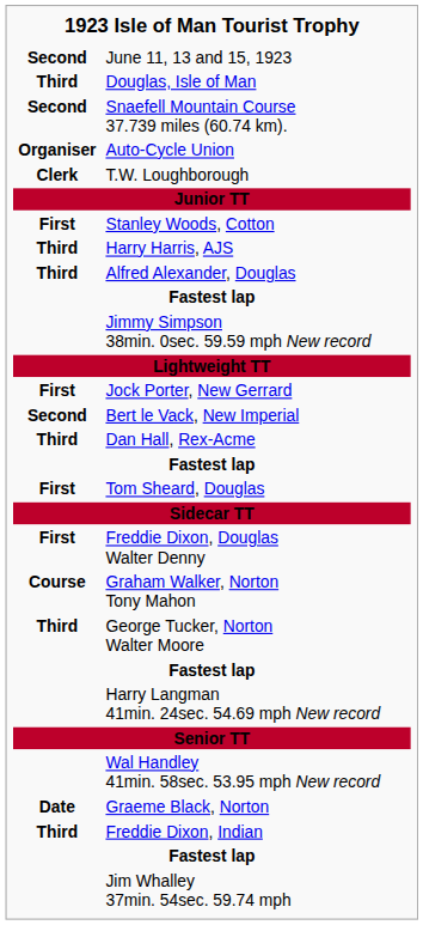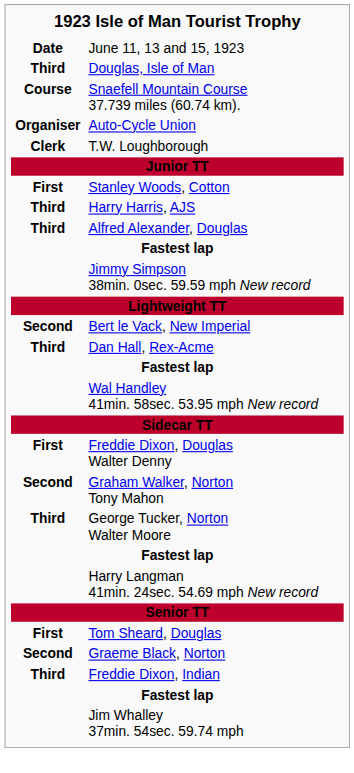 <table class="infobox" style="width:25em; font-size:80%;">
 <tr>
 <th colspan="2"  style="background:; text-align:center;"><big><span>1923 Isle of Man Tourist Trophy</span></big></th>
 </tr>
 <tr>
 <th colspan="2"></th>
 </tr>
 <tr>
-<th>Second</th>
+<th>Date</th>
 <td valign="top">June 11, 13 and 15, 1923</td>
 </tr>
 <tr>
 <th>Third</th>
 <td valign="top"><a href='#'>Douglas, Isle of Man</a></td>
 </tr>
 <tr>
-<th>Second</th>
+<th>Course</th>
 <td valign="top"><a href='#'>Snaefell Mountain Course</a> <br>  37.739 miles (60.74 km).</td>
 </tr>
 <tr>
 <th>Organiser</th>
 <td valign="top"><a href='#'>Auto-Cycle Union</a></td>
 </tr>
 <tr>
 <th>Clerk</th>
 <td valign="top">T.W. Loughborough</td>
 </tr>
 <tr>
 <th colspan="2"  style="background:#bd002b; text-align:center;"><span>Junior TT</span></th>
 </tr>
 <tr>
 <th>First</th>
 <td valign="top"><a href='#'>Stanley Woods</a>, <a href='#'>Cotton</a></td>
 </tr>
 <tr>
 <th>Third</th>
 <td valign="top"><a href='#'>Harry Harris</a>, <a href='#'>AJS</a></td>
 </tr>
 <tr>
 <th>Third</th>
 <td valign="top"><a href='#'>Alfred Alexander</a>, <a href='#'>Douglas</a></td>
 </tr>
 <tr>
 <th colspan="2"  style="background:#; text-align:center;"><span>Fastest lap</span></th>
 </tr>
 <tr>
 <th></th>
 <td valign="top"><a href='#'>Jimmy Simpson</a> <br> 38min. 0sec. 59.59 mph <em>New record</em></td>
 </tr>
 <tr>
 <th colspan="2"  style="background:#bd002b; text-align:center;"><span>Lightweight TT</span></th>
 </tr>
 <tr>
-<th>First</th>
-<td valign="top"><a href='#'>Jock Porter</a>, <a href='#'>New Gerrard</a></td>
-</tr>
-<tr>
 <th>Second</th>
 <td valign="top"><a href='#'>Bert le Vack</a>, <a href='#'>New Imperial</a></td>
 </tr>
 <tr>
 <th>Third</th>
 <td valign="top"><a href='#'>Dan Hall</a>, <a href='#'>Rex-Acme</a></td>
 </tr>
 <tr>
 <th colspan="2"  style="background:#; text-align:center;"><span>Fastest lap</span></th>
 </tr>
 <tr>
-<th>First</th>
-<td valign="top"><a href='#'>Tom Sheard</a>, <a href='#'>Douglas</a></td>
+<th></th>
+<td valign="top"><a href='#'>Wal Handley</a> <br> 41min. 58sec. 53.95 mph <em>New record</em></td>
 </tr>
 <tr>
 <th colspan="2"  style="background:#bd002b; text-align:center;"><span>Sidecar TT</span></th>
 </tr>
 <tr>
 <th>First</th>
 <td valign="top"><a href='#'>Freddie Dixon</a>, <a href='#'>Douglas</a> <br> Walter Denny</td>
 </tr>
 <tr>
-<th>Course</th>
+<th>Second</th>
 <td valign="top"><a href='#'>Graham Walker</a>, <a href='#'>Norton</a> <br> Tony Mahon</td>
 </tr>
 <tr>
 <th>Third</th>
 <td valign="top">George Tucker, <a href='#'>Norton</a> <br> Walter Moore</td>
 </tr>
 <tr>
 <th colspan="2"  style="background:#; text-align:center;"><span>Fastest lap</span></th>
 </tr>
 <tr>
 <th></th>
 <td valign="top">Harry Langman <br> 41min. 24sec. 54.69 mph <em>New record</em></td>
 </tr>
 <tr>
 <th colspan="2"  style="background:#bd002b; text-align:center;"><span>Senior TT</span></th>
 </tr>
 <tr>
-<th></th>
-<td valign="top"><a href='#'>Wal Handley</a> <br> 41min. 58sec. 53.95 mph <em>New record</em></td>
+<th>First</th>
+<td valign="top"><a href='#'>Tom Sheard</a>, <a href='#'>Douglas</a></td>
 </tr>
 <tr>
-<th>Date</th>
+<th>Second</th>
 <td valign="top"><a href='#'>Graeme Black</a>, <a href='#'>Norton</a></td>
 </tr>
 <tr>
 <th>Third</th>
 <td valign="top"><a href='#'>Freddie Dixon</a>, <a href='#'>Indian</a></td>
 </tr>
 <tr>
 <th colspan="2"  style="background:#; text-align:center;"><span>Fastest lap</span></th>
 </tr>
 <tr>
 <th></th>
 <td valign="top">Jim Whalley <br> 37min. 54sec. 59.74 mph</td>
 </tr>
 <tr>
 </tr>
 </table>
